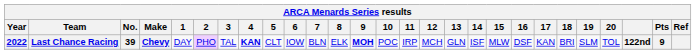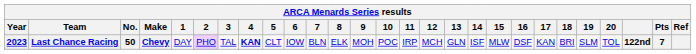 <table class="wikitable" style="text-align:center; font-size:75%">
 <tr>
 <th colspan="27"><a href='#'>ARCA Menards Series</a> results</th>
 </tr>
 <tr>
 <th>Year</th>
 <th>Team</th>
 <th>No.</th>
 <th>Make</th>
 <th>1</th>
 <th>2</th>
 <th>3</th>
 <th>4</th>
 <th>5</th>
 <th>6</th>
 <th>7</th>
 <th>8</th>
 <th>9</th>
 <th>10</th>
 <th>11</th>
 <th>12</th>
 <th>13</th>
 <th>14</th>
 <th>15</th>
 <th>16</th>
 <th>17</th>
 <th>18</th>
 <th>19</th>
 <th>20</th>
 <th></th>
 <th>Pts</th>
 <th>Ref</th>
 </tr>
 <tr>
-<th><a href='#'>2022</a></th>
+<th><a href='#'>2023</a></th>
 <th><a href='#'>Last Chance Racing</a></th>
-<th>39</th>
+<th>50</th>
 <th><a href='#'>Chevy</a></th>
 <td><a href='#'>DAY</a></td>
 <td style="background:#EFCFFF;"><a href='#'>PHO</a><br></td>
 <td><a href='#'>TAL</a></td>
 <td><strong><a href='#'>KAN</a></strong></td>
 <td><a href='#'>CLT</a></td>
 <td><a href='#'>IOW</a></td>
 <td><a href='#'>BLN</a></td>
 <td><a href='#'>ELK</a></td>
-<td><strong><a href='#'>MOH</a></strong></td>
+<td><a href='#'>MOH</a></td>
 <td><a href='#'>POC</a></td>
 <td><a href='#'>IRP</a></td>
 <td><a href='#'>MCH</a></td>
 <td><a href='#'>GLN</a></td>
 <td><a href='#'>ISF</a></td>
 <td><a href='#'>MLW</a></td>
 <td><a href='#'>DSF</a></td>
 <td><a href='#'>KAN</a></td>
 <td><a href='#'>BRI</a></td>
 <td><a href='#'>SLM</a></td>
 <td><a href='#'>TOL</a></td>
 <th>122nd</th>
-<th>9</th>
+<th>7</th>
 <th></th>
 </tr>
 </table>
